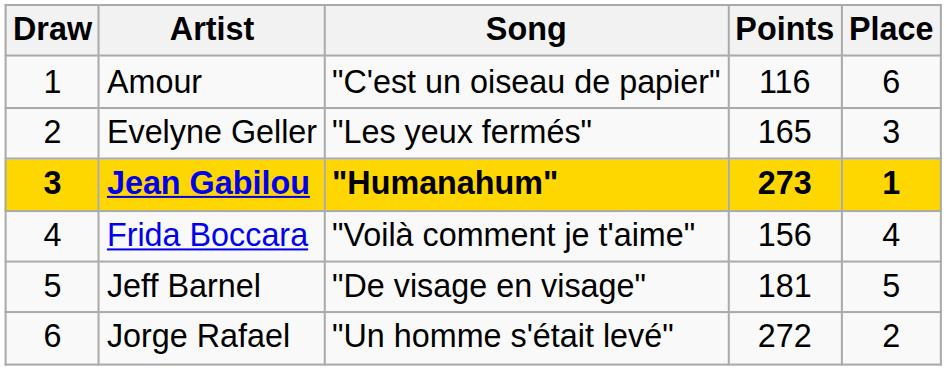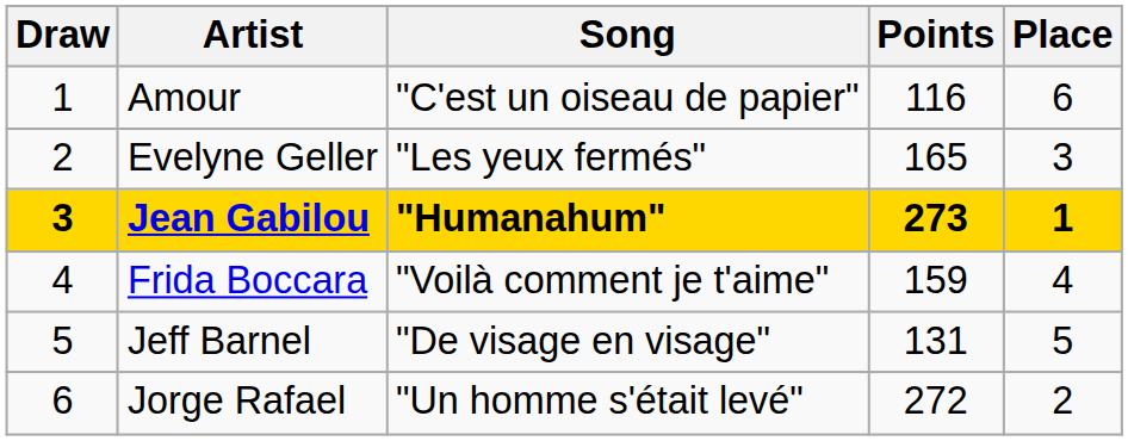 <table class="sortable wikitable" style="margin: 1em auto 1em auto; text-align:center">
 <tr>
 <th>Draw</th>
 <th>Artist</th>
 <th>Song</th>
 <th>Points</th>
 <th>Place</th>
 </tr>
 <tr>
 <td>1</td>
 <td align="left">Amour</td>
 <td align="left">"C'est un oiseau de papier"</td>
 <td>116</td>
 <td>6</td>
 </tr>
 <tr>
 <td>2</td>
 <td align="left">Evelyne Geller</td>
 <td align="left">"Les yeux fermés"</td>
 <td>165</td>
 <td>3</td>
 </tr>
 <tr style="font-weight:bold; background:gold;">
 <td>3</td>
 <td align="left"><a href='#'>Jean Gabilou</a></td>
 <td align="left">"Humanahum"</td>
 <td>273</td>
 <td>1</td>
 </tr>
 <tr>
 <td>4</td>
 <td align="left"><a href='#'>Frida Boccara</a></td>
 <td align="left">"Voilà comment je t'aime"</td>
-<td>156</td>
+<td>159</td>
 <td>4</td>
 </tr>
 <tr>
 <td>5</td>
 <td align="left">Jeff Barnel</td>
 <td align="left">"De visage en visage"</td>
-<td>181</td>
+<td>131</td>
 <td>5</td>
 </tr>
 <tr>
 <td>6</td>
 <td align="left">Jorge Rafael</td>
 <td align="left">"Un homme s'était levé"</td>
 <td>272</td>
 <td>2</td>
 </tr>
 </table>
